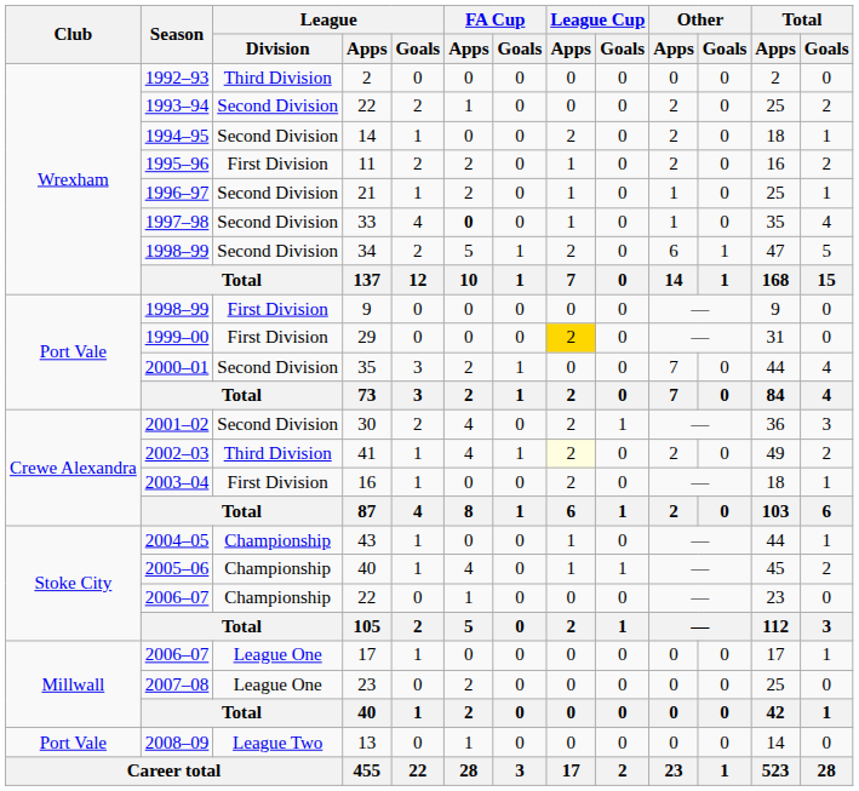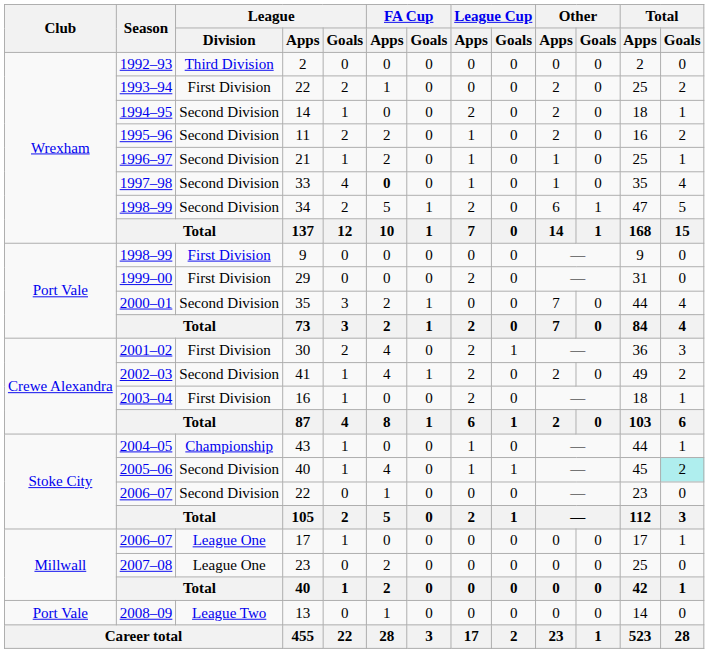 <table class="wikitable" style="text-align:center;">
 <tr>
 <th rowspan="2">Club</th>
 <th rowspan="2">Season</th>
 <th colspan="3">League</th>
 <th colspan="2"><a href='#'>FA Cup</a></th>
 <th colspan="2"><a href='#'>League Cup</a></th>
 <th colspan="2">Other</th>
 <th colspan="2">Total</th>
 </tr>
 <tr>
 <th>Division</th>
 <th>Apps</th>
 <th>Goals</th>
 <th>Apps</th>
 <th>Goals</th>
 <th>Apps</th>
 <th>Goals</th>
 <th>Apps</th>
 <th>Goals</th>
 <th>Apps</th>
 <th>Goals</th>
 </tr>
 <tr>
 <td rowspan="8"><a href='#'>Wrexham</a></td>
 <td><a href='#'>1992–93</a></td>
 <td><a href='#'>Third Division</a></td>
 <td>2</td>
 <td>0</td>
 <td>0</td>
 <td>0</td>
 <td>0</td>
 <td>0</td>
 <td>0</td>
 <td>0</td>
 <td>2</td>
 <td>0</td>
 </tr>
 <tr>
 <td><a href='#'>1993–94</a></td>
-<td><a href='#'>Second Division</a></td>
+<td>First Division</td>
 <td>22</td>
 <td>2</td>
 <td>1</td>
 <td>0</td>
 <td>0</td>
 <td>0</td>
 <td>2</td>
 <td>0</td>
 <td>25</td>
 <td>2</td>
 </tr>
 <tr>
 <td><a href='#'>1994–95</a></td>
 <td>Second Division</td>
 <td>14</td>
 <td>1</td>
 <td>0</td>
 <td>0</td>
 <td>2</td>
 <td>0</td>
 <td>2</td>
 <td>0</td>
 <td>18</td>
 <td>1</td>
 </tr>
 <tr>
 <td><a href='#'>1995–96</a></td>
-<td>First Division</td>
+<td>Second Division</td>
 <td>11</td>
 <td>2</td>
 <td>2</td>
 <td>0</td>
 <td>1</td>
 <td>0</td>
 <td>2</td>
 <td>0</td>
 <td>16</td>
 <td>2</td>
 </tr>
 <tr>
 <td><a href='#'>1996–97</a></td>
 <td>Second Division</td>
 <td>21</td>
 <td>1</td>
 <td>2</td>
 <td>0</td>
 <td>1</td>
 <td>0</td>
 <td>1</td>
 <td>0</td>
 <td>25</td>
 <td>1</td>
 </tr>
 <tr>
 <td><a href='#'>1997–98</a></td>
 <td>Second Division</td>
 <td>33</td>
 <td>4</td>
 <td><strong>0</strong></td>
 <td>0</td>
 <td>1</td>
 <td>0</td>
 <td>1</td>
 <td>0</td>
 <td>35</td>
 <td>4</td>
 </tr>
 <tr>
 <td><a href='#'>1998–99</a></td>
 <td>Second Division</td>
 <td>34</td>
 <td>2</td>
 <td>5</td>
 <td>1</td>
 <td>2</td>
 <td>0</td>
 <td>6</td>
 <td>1</td>
 <td>47</td>
 <td>5</td>
 </tr>
 <tr>
 <th colspan="2">Total</th>
 <th>137</th>
 <th>12</th>
 <th>10</th>
 <th>1</th>
 <th>7</th>
 <th>0</th>
 <th>14</th>
 <th>1</th>
 <th>168</th>
 <th>15</th>
 </tr>
 <tr>
 <td rowspan="4"><a href='#'>Port Vale</a></td>
 <td><a href='#'>1998–99</a></td>
 <td><a href='#'>First Division</a></td>
 <td>9</td>
 <td>0</td>
 <td>0</td>
 <td>0</td>
 <td>0</td>
 <td>0</td>
 <td colspan=2>—</td>
 <td>9</td>
 <td>0</td>
 </tr>
 <tr>
 <td><a href='#'>1999–00</a></td>
 <td>First Division</td>
 <td>29</td>
 <td>0</td>
 <td>0</td>
 <td>0</td>
-<td style="background: gold;">2</td>
+<td>2</td>
 <td>0</td>
 <td colspan=2>—</td>
 <td>31</td>
 <td>0</td>
 </tr>
 <tr>
 <td><a href='#'>2000–01</a></td>
 <td>Second Division</td>
 <td>35</td>
 <td>3</td>
 <td>2</td>
 <td>1</td>
 <td>0</td>
 <td>0</td>
 <td>7</td>
 <td>0</td>
 <td>44</td>
 <td>4</td>
 </tr>
 <tr>
 <th colspan="2">Total</th>
 <th>73</th>
 <th>3</th>
 <th>2</th>
 <th>1</th>
 <th>2</th>
 <th>0</th>
 <th>7</th>
 <th>0</th>
 <th>84</th>
 <th>4</th>
 </tr>
 <tr>
 <td rowspan="4"><a href='#'>Crewe Alexandra</a></td>
 <td><a href='#'>2001–02</a></td>
-<td>Second Division</td>
+<td>First Division</td>
 <td>30</td>
 <td>2</td>
 <td>4</td>
 <td>0</td>
 <td>2</td>
 <td>1</td>
 <td colspan=2>—</td>
 <td>36</td>
 <td>3</td>
 </tr>
 <tr>
 <td><a href='#'>2002–03</a></td>
-<td><a href='#'>Third Division</a></td>
+<td>Second Division</td>
 <td>41</td>
 <td>1</td>
 <td>4</td>
 <td>1</td>
-<td style="background: lightyellow;">2</td>
+<td>2</td>
 <td>0</td>
 <td>2</td>
 <td>0</td>
 <td>49</td>
 <td>2</td>
 </tr>
 <tr>
 <td><a href='#'>2003–04</a></td>
 <td>First Division</td>
 <td>16</td>
 <td>1</td>
 <td>0</td>
 <td>0</td>
 <td>2</td>
 <td>0</td>
 <td colspan=2>—</td>
 <td>18</td>
 <td>1</td>
 </tr>
 <tr>
 <th colspan="2">Total</th>
 <th>87</th>
 <th>4</th>
 <th>8</th>
 <th>1</th>
 <th>6</th>
 <th>1</th>
 <th>2</th>
 <th>0</th>
 <th>103</th>
 <th>6</th>
 </tr>
 <tr>
 <td rowspan="4"><a href='#'>Stoke City</a></td>
 <td><a href='#'>2004–05</a></td>
 <td><a href='#'>Championship</a></td>
 <td>43</td>
 <td>1</td>
 <td>0</td>
 <td>0</td>
 <td>1</td>
 <td>0</td>
 <td colspan=2>—</td>
 <td>44</td>
 <td>1</td>
 </tr>
 <tr>
 <td><a href='#'>2005–06</a></td>
-<td>Championship</td>
+<td>Second Division</td>
 <td>40</td>
 <td>1</td>
 <td>4</td>
 <td>0</td>
 <td>1</td>
 <td>1</td>
 <td colspan=2>—</td>
 <td>45</td>
-<td>2</td>
+<td style="background: paleturquoise;">2</td>
 </tr>
 <tr>
 <td><a href='#'>2006–07</a></td>
-<td>Championship</td>
+<td>Second Division</td>
 <td>22</td>
 <td>0</td>
 <td>1</td>
 <td>0</td>
 <td>0</td>
 <td>0</td>
 <td colspan=2>—</td>
 <td>23</td>
 <td>0</td>
 </tr>
 <tr>
 <th colspan="2">Total</th>
 <th>105</th>
 <th>2</th>
 <th>5</th>
 <th>0</th>
 <th>2</th>
 <th>1</th>
 <th colspan=2>—</th>
 <th>112</th>
 <th>3</th>
 </tr>
 <tr>
 <td rowspan="3"><a href='#'>Millwall</a></td>
 <td><a href='#'>2006–07</a></td>
 <td><a href='#'>League One</a></td>
 <td>17</td>
 <td>1</td>
 <td>0</td>
 <td>0</td>
 <td>0</td>
 <td>0</td>
 <td>0</td>
 <td>0</td>
 <td>17</td>
 <td>1</td>
 </tr>
 <tr>
 <td><a href='#'>2007–08</a></td>
 <td>League One</td>
 <td>23</td>
 <td>0</td>
 <td>2</td>
 <td>0</td>
 <td>0</td>
 <td>0</td>
 <td>0</td>
 <td>0</td>
 <td>25</td>
 <td>0</td>
 </tr>
 <tr>
 <th colspan="2">Total</th>
 <th>40</th>
 <th>1</th>
 <th>2</th>
 <th>0</th>
 <th>0</th>
 <th>0</th>
 <th>0</th>
 <th>0</th>
 <th>42</th>
 <th>1</th>
 </tr>
 <tr>
 <td><a href='#'>Port Vale</a></td>
 <td><a href='#'>2008–09</a></td>
 <td><a href='#'>League Two</a></td>
 <td>13</td>
 <td>0</td>
 <td>1</td>
 <td>0</td>
 <td>0</td>
 <td>0</td>
 <td>0</td>
 <td>0</td>
 <td>14</td>
 <td>0</td>
 </tr>
 <tr>
 <th colspan="3">Career total</th>
 <th>455</th>
 <th>22</th>
 <th>28</th>
 <th>3</th>
 <th>17</th>
 <th>2</th>
 <th>23</th>
 <th>1</th>
 <th>523</th>
 <th>28</th>
 </tr>
 </table>
